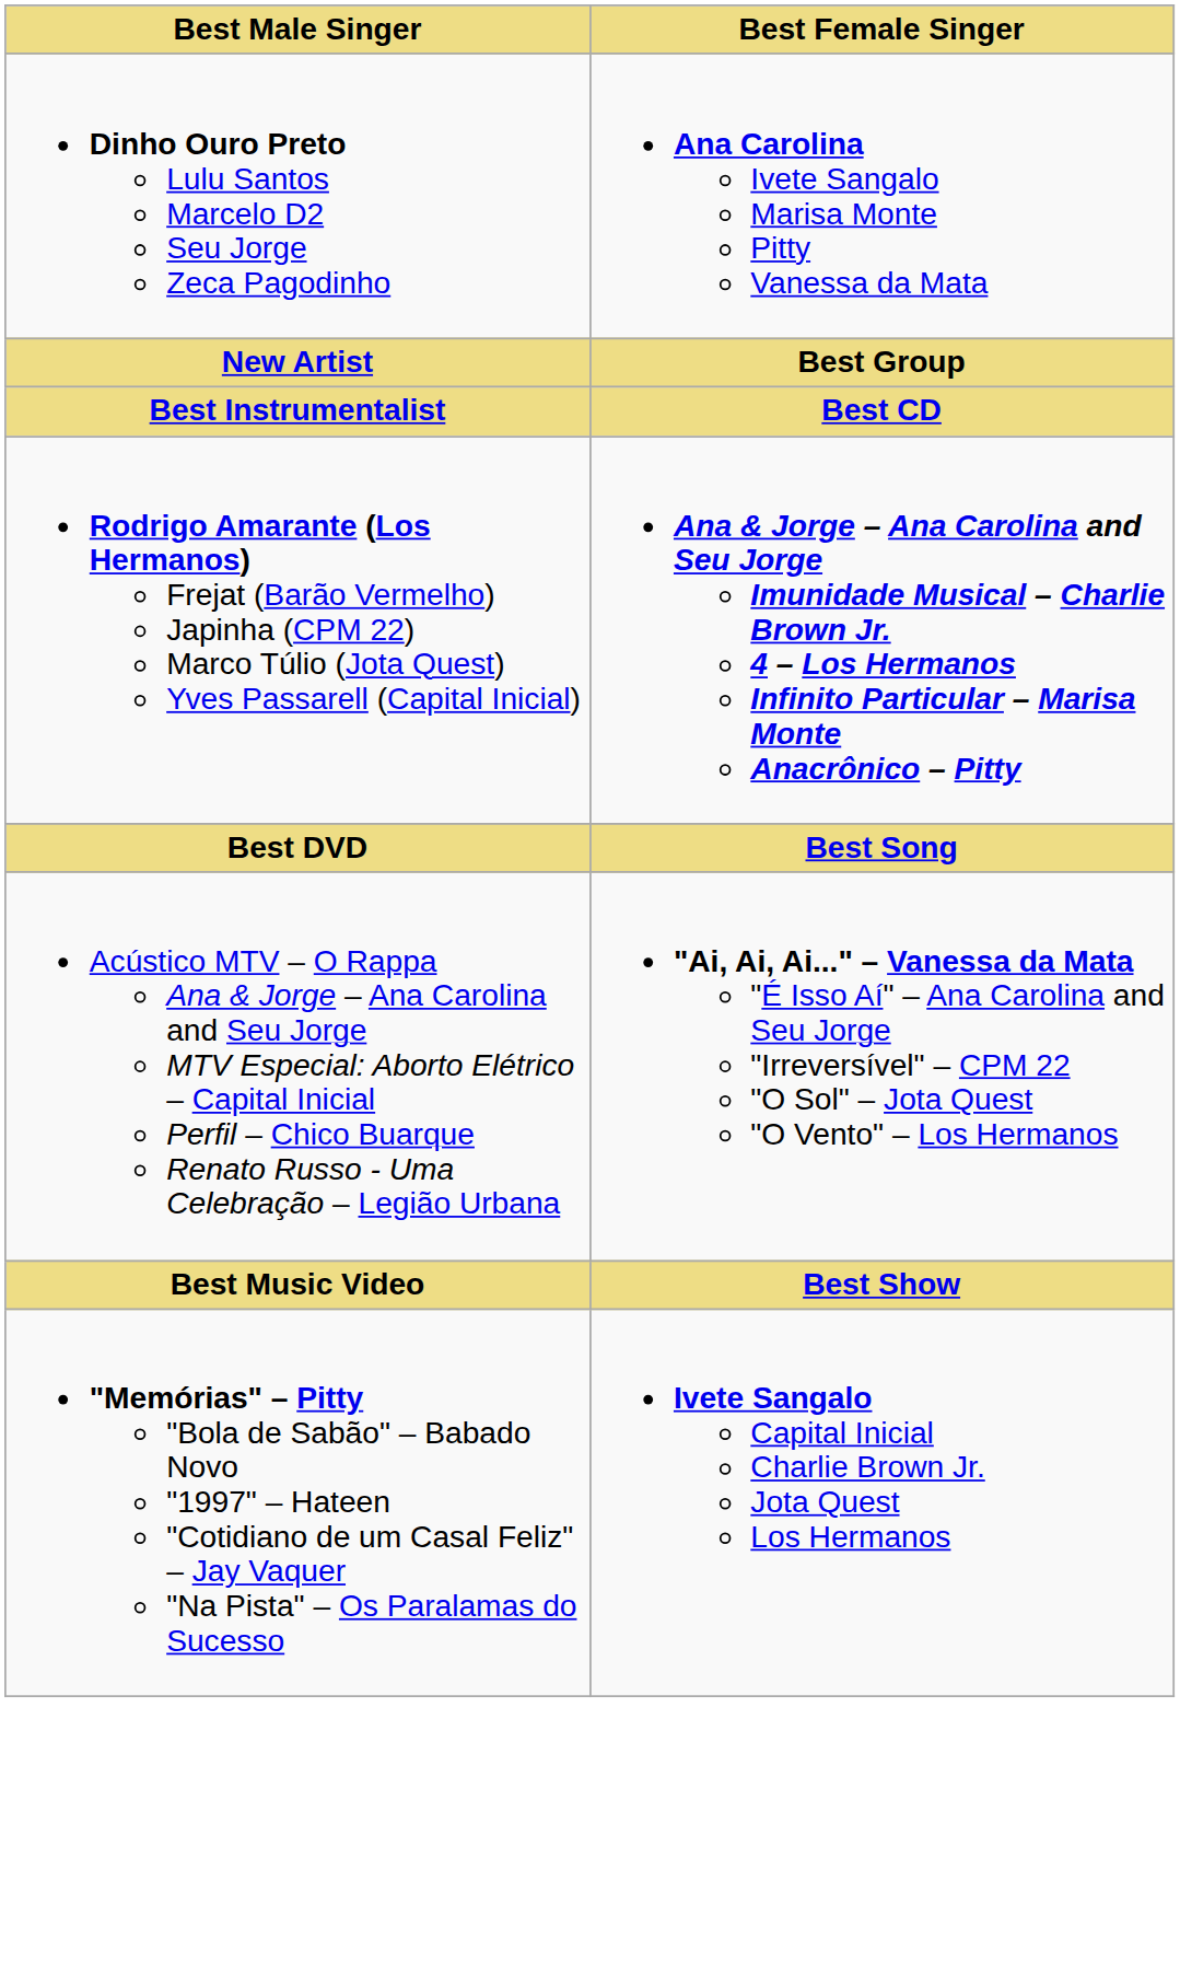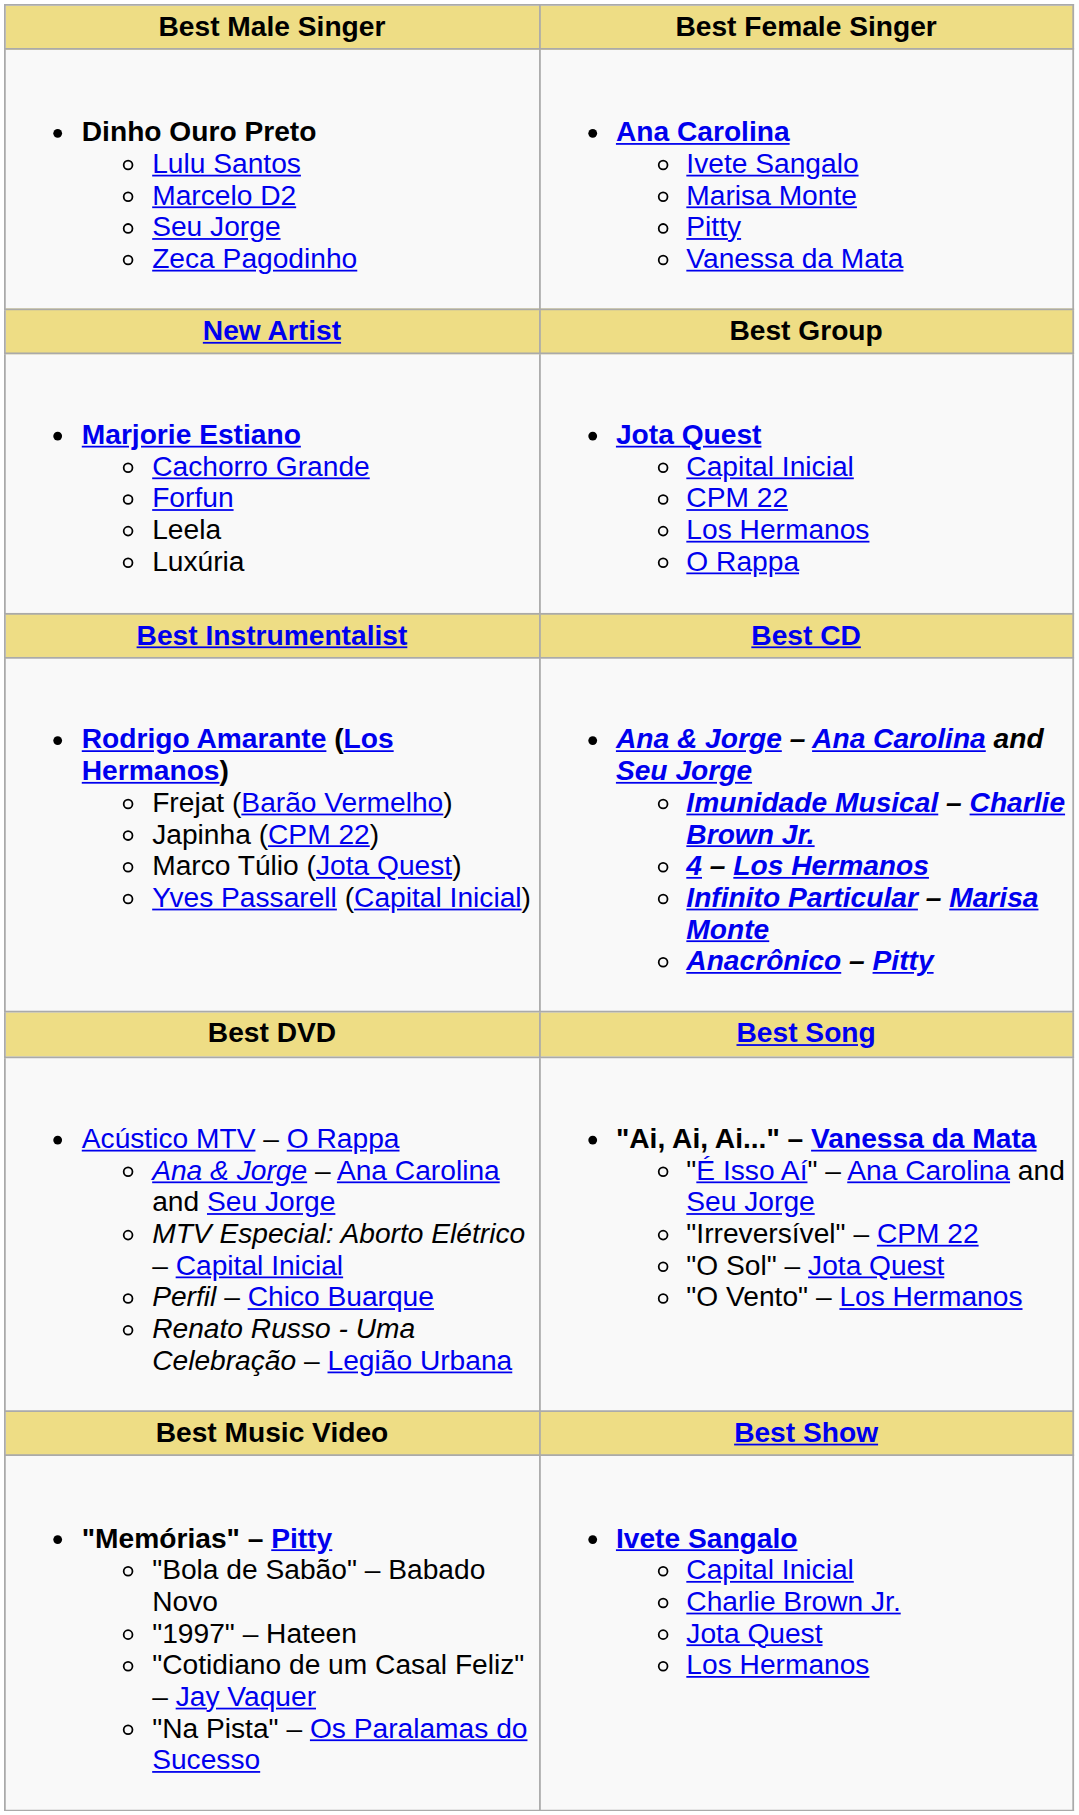 <table class="wikitable" style="width=">
 <tr>
 <th scope="col" width="50%" style="background:#EEDD85;">Best Male Singer</th>
 <th scope="col" width="50%" style="background:#EEDD85;">Best Female Singer</th>
 </tr>
 <tr>
 <td style="vertical-align:top"><br><ul><li><strong>Dinho Ouro Preto</strong><ul><li><a href='#'>Lulu Santos</a></li><li><a href='#'>Marcelo D2</a></li><li><a href='#'>Seu Jorge</a></li><li><a href='#'>Zeca Pagodinho</a></li></ul></li></ul></td>
 <td style="vertical-align:top"><br><ul><li><strong><a href='#'>Ana Carolina</a></strong><ul><li><a href='#'>Ivete Sangalo</a></li><li><a href='#'>Marisa Monte</a></li><li><a href='#'>Pitty</a></li><li><a href='#'>Vanessa da Mata</a></li></ul></li></ul></td>
 </tr>
 <tr>
 <th scope="col" width="50%" style="background:#EEDD85;"><a href='#'>New Artist</a></th>
 <th scope="col" width="50%" style="background:#EEDD85;">Best Group</th>
+</tr>
+<tr>
+<td style="vertical-align:top"><br><ul><li><strong><a href='#'>Marjorie Estiano</a></strong><ul><li><a href='#'>Cachorro Grande</a></li><li><a href='#'>Forfun</a></li><li>Leela</li><li>Luxúria</li></ul></li></ul></td>
+<td style="vertical-align:top"><br><ul><li><strong><a href='#'>Jota Quest</a></strong><ul><li><a href='#'>Capital Inicial</a></li><li><a href='#'>CPM 22</a></li><li><a href='#'>Los Hermanos</a></li><li><a href='#'>O Rappa</a></li></ul></li></ul></td>
 </tr>
 <tr>
 <th scope="col" width="50%" style="background:#EEDD85;"><a href='#'>Best Instrumentalist</a></th>
 <th scope="col" width="50%" style="background:#EEDD85;"><a href='#'>Best CD</a></th>
 </tr>
 <tr>
 <td style="vertical-align:top"><br><ul><li><strong><a href='#'>Rodrigo Amarante</a> (<a href='#'>Los Hermanos</a>)</strong><ul><li>Frejat (<a href='#'>Barão Vermelho</a>)</li><li>Japinha (<a href='#'>CPM 22</a>)</li><li>Marco Túlio (<a href='#'>Jota Quest</a>)</li><li><a href='#'>Yves Passarell</a> (<a href='#'>Capital Inicial</a>)</li></ul></li></ul></td>
 <td style="vertical-align:top"><br><ul><li><strong><em><a href='#'>Ana & Jorge</a><em> – <a href='#'>Ana Carolina</a> and <a href='#'>Seu Jorge</a><strong><ul><li></em><a href='#'>Imunidade Musical</a><em> – <a href='#'>Charlie Brown Jr.</a></li><li></em><a href='#'>4</a><em> – <a href='#'>Los Hermanos</a></li><li></em><a href='#'>Infinito Particular</a><em> – <a href='#'>Marisa Monte</a></li><li></em><a href='#'>Anacrônico</a><em> – <a href='#'>Pitty</a></li></ul></li></ul></td>
 </tr>
 <tr>
 <th scope="col" width="50%" style="background:#EEDD85;">Best DVD</th>
 <th scope="col" width="50%" style="background:#EEDD85;"><a href='#'>Best Song</a></th>
 </tr>
 <tr>
 <td style="vertical-align:top"><br><ul><li></em></strong><a href='#'>Acústico MTV</a></em> – <a href='#'>O Rappa</a></strong><ul><li><em><a href='#'>Ana & Jorge</a></em> – <a href='#'>Ana Carolina</a> and <a href='#'>Seu Jorge</a></li><li><em>MTV Especial: Aborto Elétrico</em> – <a href='#'>Capital Inicial</a></li><li><em>Perfil</em> – <a href='#'>Chico Buarque</a></li><li><em>Renato Russo - Uma Celebração</em> – <a href='#'>Legião Urbana</a></li></ul></li></ul></td>
 <td style="vertical-align:top"><br><ul><li><strong>"Ai, Ai, Ai..." – <a href='#'>Vanessa da Mata</a></strong><ul><li>"<a href='#'>É Isso Aí</a>" – <a href='#'>Ana Carolina</a> and <a href='#'>Seu Jorge</a></li><li>"Irreversível" – <a href='#'>CPM 22</a></li><li>"O Sol" – <a href='#'>Jota Quest</a></li><li>"O Vento" – <a href='#'>Los Hermanos</a></li></ul></li></ul></td>
 </tr>
 <tr>
 <th scope="col" width="50%" style="background:#EEDD85;">Best Music Video</th>
 <th scope="col" width="50%" style="background:#EEDD85;"><a href='#'>Best Show</a></th>
 </tr>
 <tr>
 <td style="vertical-align:top"><br><ul><li><strong>"Memórias" – <a href='#'>Pitty</a></strong><ul><li>"Bola de Sabão" – Babado Novo</li><li>"1997" – Hateen</li><li>"Cotidiano de um Casal Feliz" – <a href='#'>Jay Vaquer</a></li><li>"Na Pista" – <a href='#'>Os Paralamas do Sucesso</a></li></ul></li></ul></td>
 <td style="vertical-align:top"><br><ul><li><strong><a href='#'>Ivete Sangalo</a></strong><ul><li><a href='#'>Capital Inicial</a></li><li><a href='#'>Charlie Brown Jr.</a></li><li><a href='#'>Jota Quest</a></li><li><a href='#'>Los Hermanos</a></li></ul></li></ul></td>
 </tr>
 </table>
